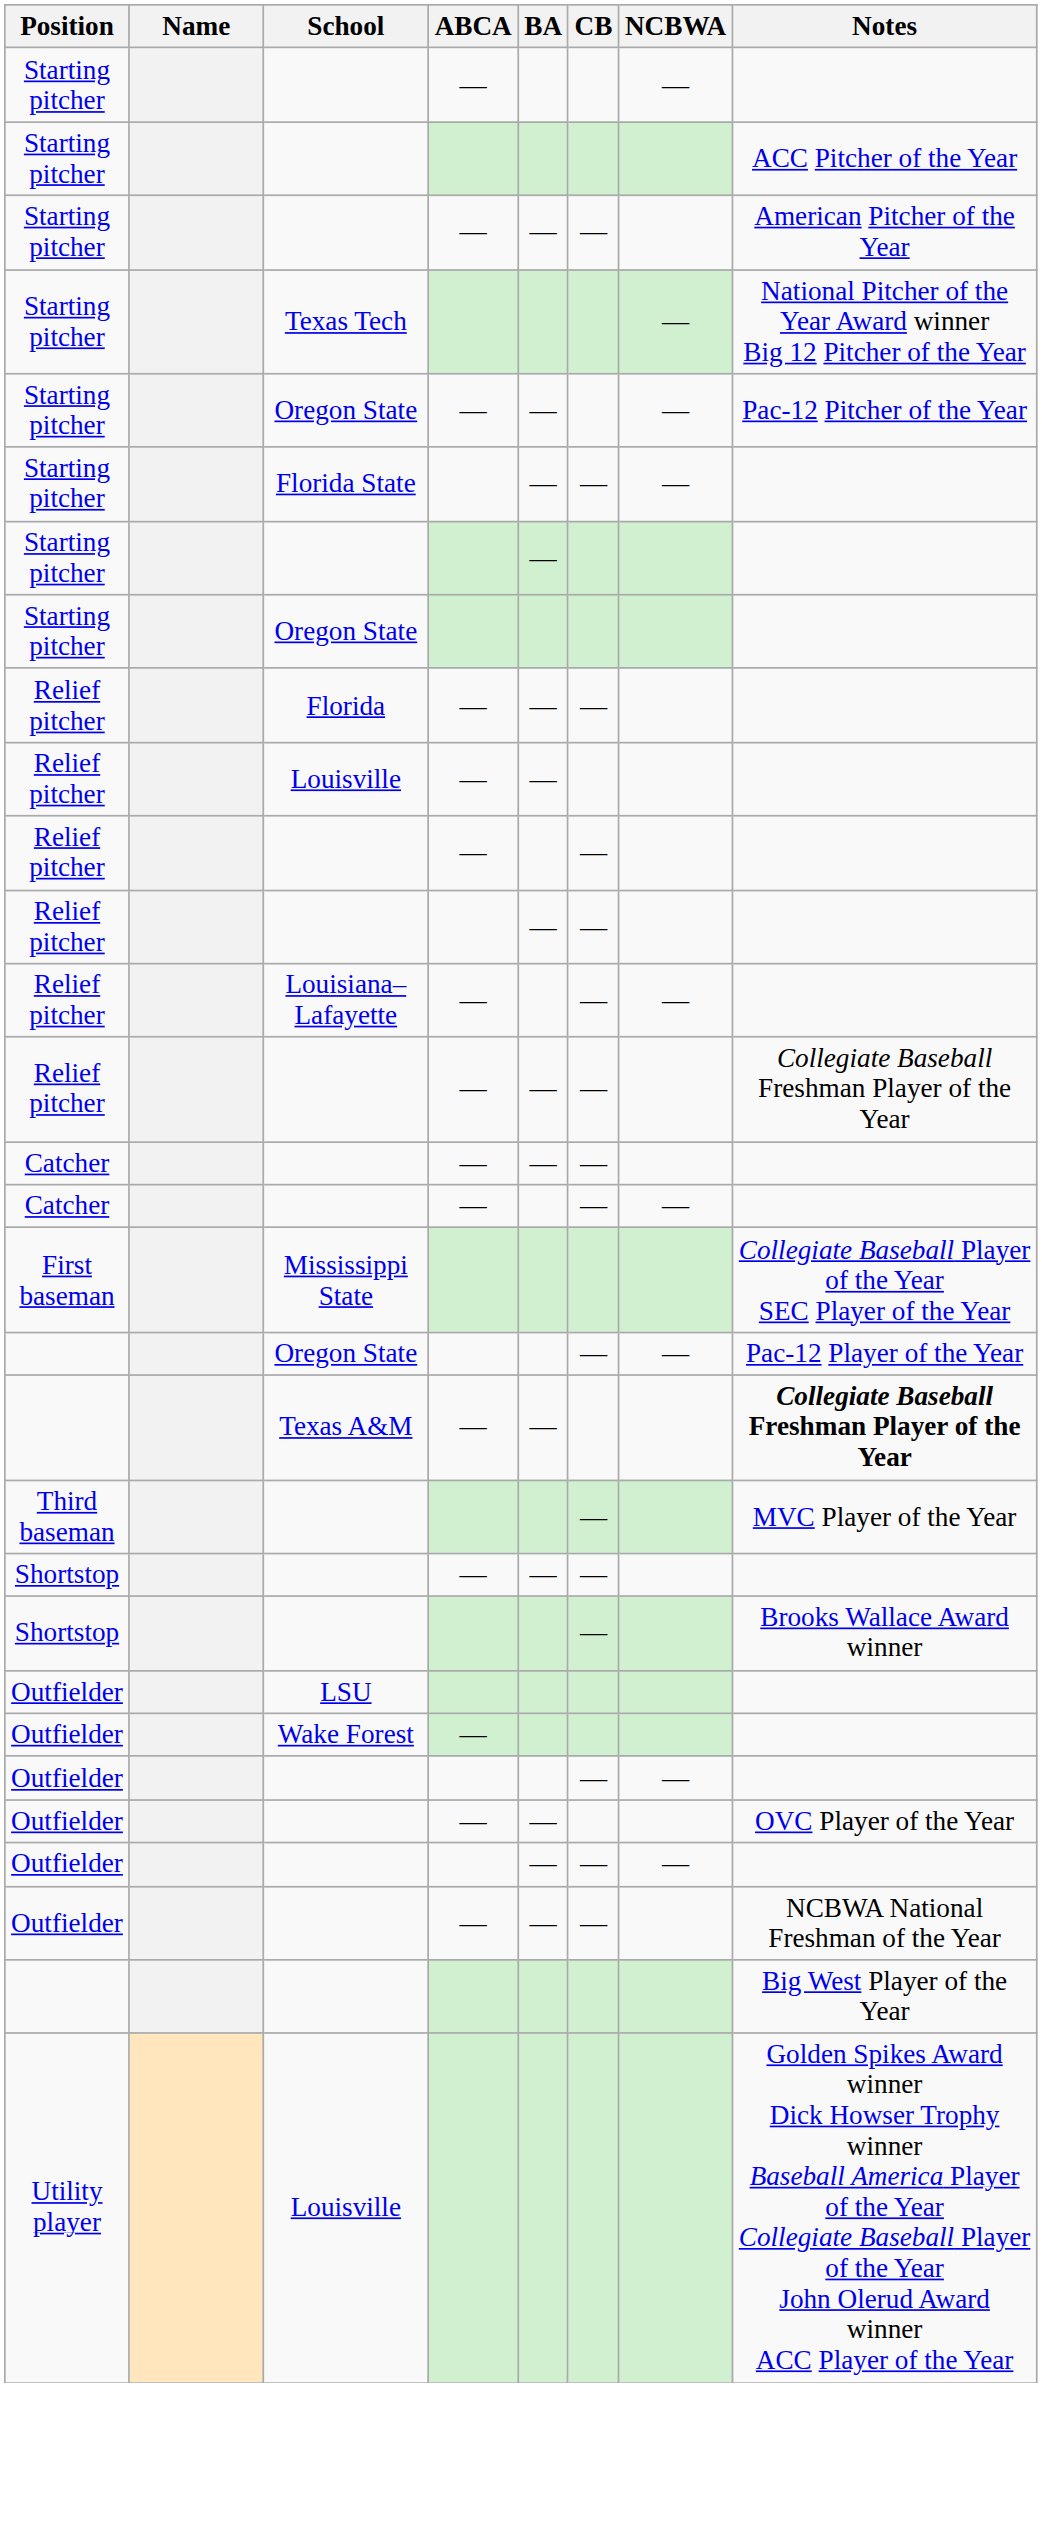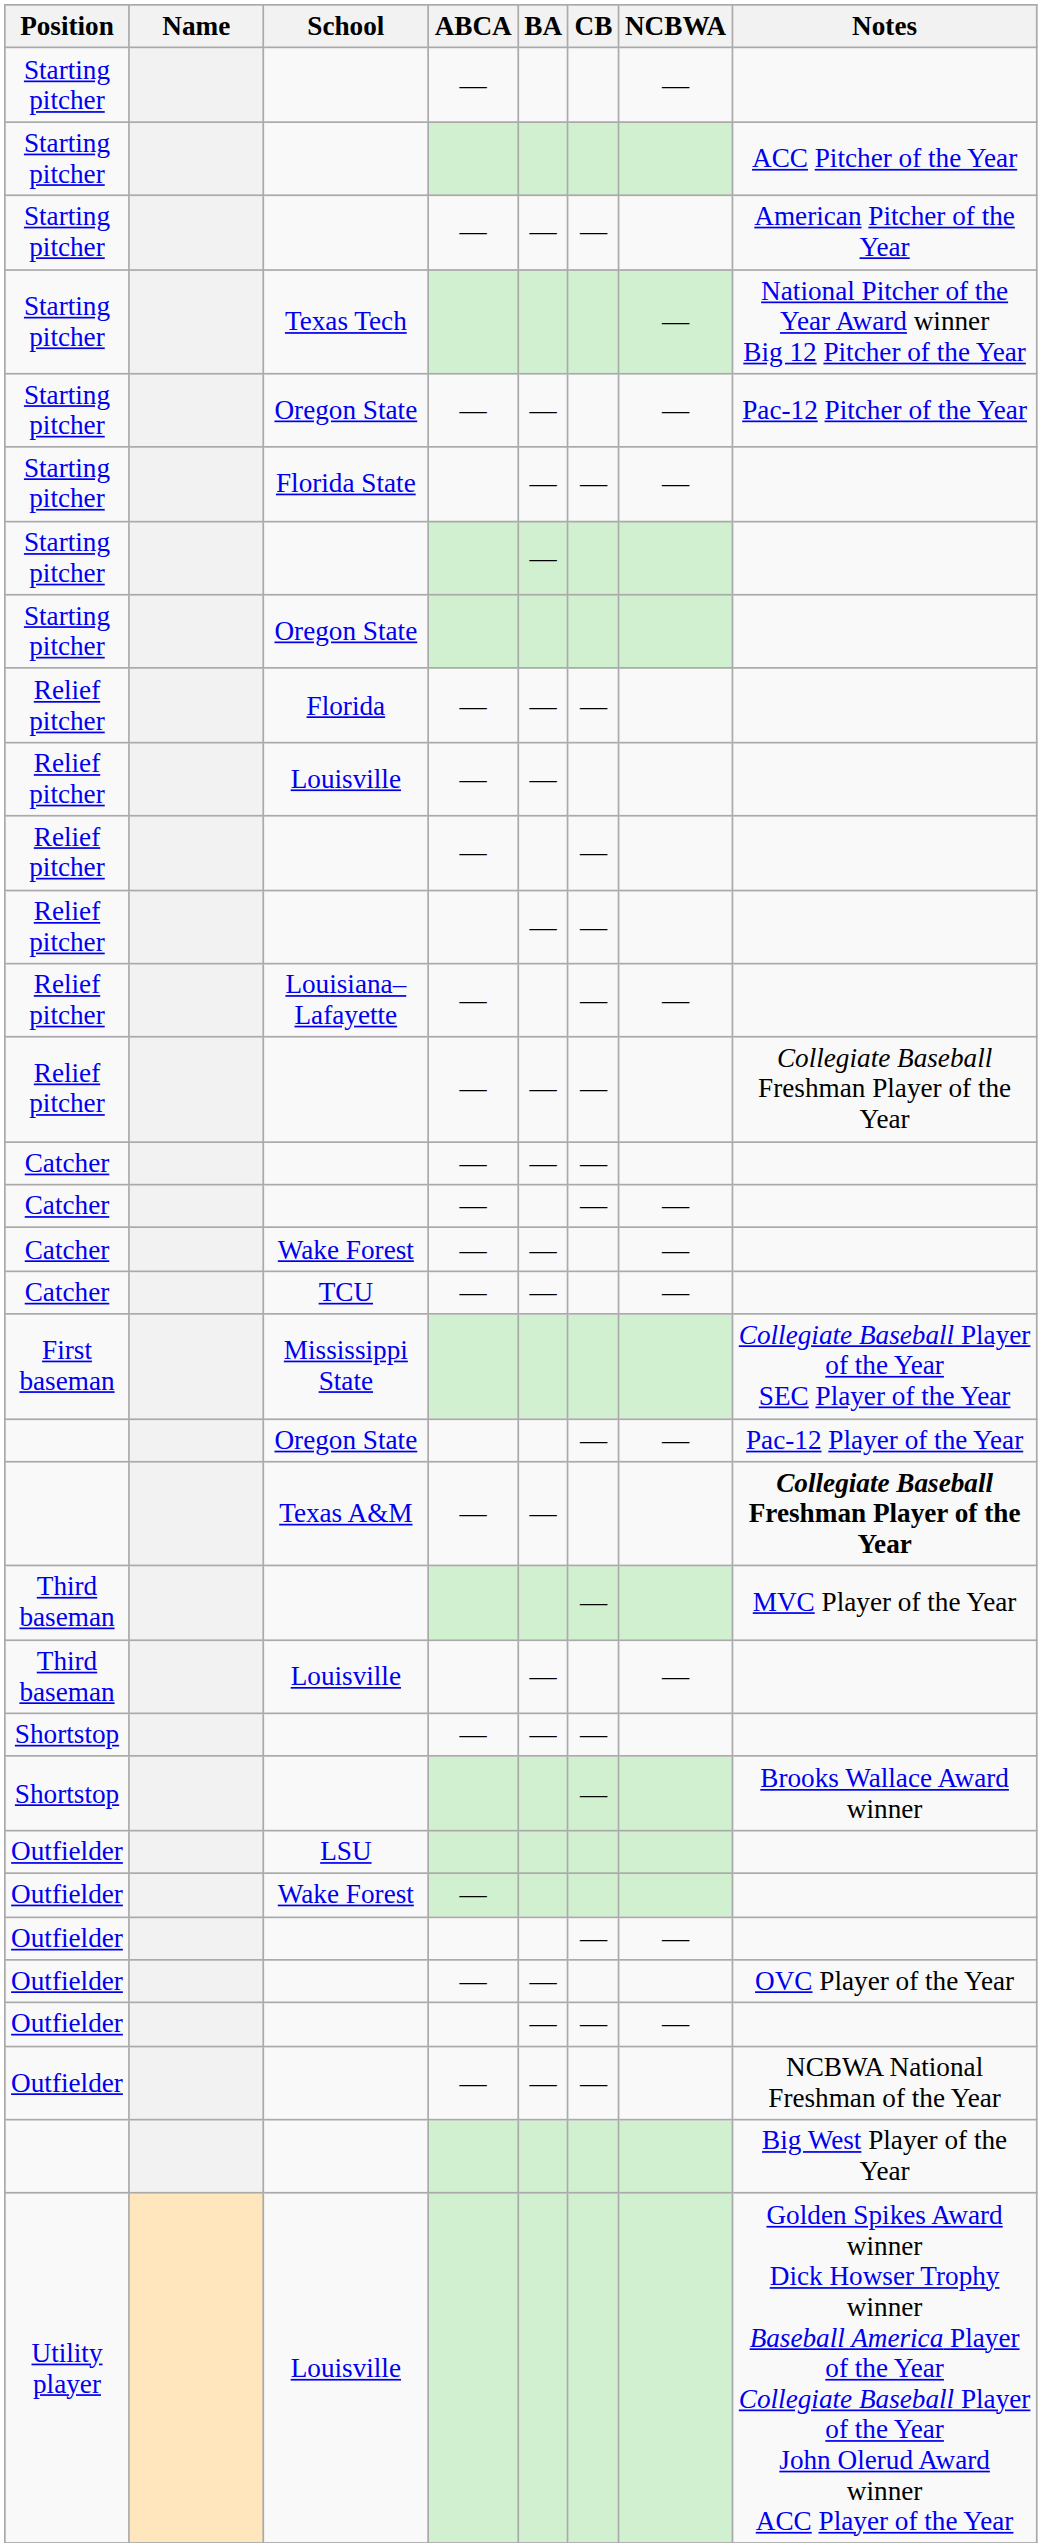 <table class="wikitable sortable plainrowheaders" style="text-align:center">
 <tr>
 <th scope="col" width=10%>Position</th>
 <th scope="col" width=13%>Name</th>
 <th scope="col" width=16%>School</th>
 <th scope="col">ABCA</th>
 <th scope="col">BA</th>
 <th scope="col">CB</th>
 <th scope="col">NCBWA</th>
 <th scope="col" class="unsortable">Notes</th>
 </tr>
 <tr>
 <td><a href='#'>Starting pitcher</a></td>
 <th scope="row" style="text-align:center"></th>
 <td></td>
 <td>—</td>
 <td></td>
 <td></td>
 <td>—</td>
 <td></td>
 </tr>
 <tr>
 <td><a href='#'>Starting pitcher</a></td>
 <th scope="row" style="text-align:center"></th>
 <td></td>
 <td style="background:#d0f0d0;"></td>
 <td style="background:#d0f0d0;"></td>
 <td style="background:#d0f0d0;"></td>
 <td style="background:#d0f0d0;"></td>
 <td><a href='#'>ACC</a> <a href='#'>Pitcher of the Year</a></td>
 </tr>
 <tr>
 <td><a href='#'>Starting pitcher</a></td>
 <th scope="row" style="text-align:center"></th>
 <td></td>
 <td>—</td>
 <td>—</td>
 <td>—</td>
 <td></td>
 <td><a href='#'>American</a> <a href='#'>Pitcher of the Year</a></td>
 </tr>
 <tr>
 <td><a href='#'>Starting pitcher</a></td>
 <th scope="row" style="text-align:center"></th>
 <td><a href='#'>Texas Tech</a></td>
 <td style="background:#d0f0d0;"></td>
 <td style="background:#d0f0d0;"></td>
 <td style="background:#d0f0d0;"></td>
 <td style="background:#d0f0d0;">—</td>
 <td><a href='#'>National Pitcher of the Year Award</a> winner <br> <a href='#'>Big 12</a> <a href='#'>Pitcher of the Year</a></td>
 </tr>
 <tr>
 <td><a href='#'>Starting pitcher</a></td>
 <th scope="row" style="text-align:center"></th>
 <td><a href='#'>Oregon State</a></td>
 <td>—</td>
 <td>—</td>
 <td></td>
 <td>—</td>
 <td><a href='#'>Pac-12</a> <a href='#'>Pitcher of the Year</a></td>
 </tr>
 <tr>
 <td><a href='#'>Starting pitcher</a></td>
 <th scope="row" style="text-align:center"></th>
 <td><a href='#'>Florida State</a></td>
 <td></td>
 <td>—</td>
 <td>—</td>
 <td>—</td>
 <td></td>
 </tr>
 <tr>
 <td><a href='#'>Starting pitcher</a></td>
 <th scope="row" style="text-align:center"></th>
 <td></td>
 <td style="background:#d0f0d0;"></td>
 <td style="background:#d0f0d0;">—</td>
 <td style="background:#d0f0d0;"></td>
 <td style="background:#d0f0d0;"></td>
 <td></td>
 </tr>
 <tr>
 <td><a href='#'>Starting pitcher</a></td>
 <th scope="row" style="text-align:center"></th>
 <td><a href='#'>Oregon State</a></td>
 <td style="background:#d0f0d0;"></td>
 <td style="background:#d0f0d0;"></td>
 <td style="background:#d0f0d0;"></td>
 <td style="background:#d0f0d0;"></td>
 <td></td>
 </tr>
 <tr>
 <td><a href='#'>Relief pitcher</a></td>
 <th scope="row" style="text-align:center"></th>
 <td><a href='#'>Florida</a></td>
 <td>—</td>
 <td>—</td>
 <td>—</td>
 <td></td>
 <td></td>
 </tr>
 <tr>
 <td><a href='#'>Relief pitcher</a></td>
 <th scope="row" style="text-align:center"></th>
 <td><a href='#'>Louisville</a></td>
 <td>—</td>
 <td>—</td>
 <td></td>
 <td></td>
 <td></td>
 </tr>
 <tr>
 <td><a href='#'>Relief pitcher</a></td>
 <th scope="row" style="text-align:center"></th>
 <td></td>
 <td>—</td>
 <td></td>
 <td>—</td>
 <td></td>
 <td></td>
 </tr>
 <tr>
 <td><a href='#'>Relief pitcher</a></td>
 <th scope="row" style="text-align:center"></th>
 <td></td>
 <td></td>
 <td>—</td>
 <td>—</td>
 <td></td>
 <td></td>
 </tr>
 <tr>
 <td><a href='#'>Relief pitcher</a></td>
 <th scope="row" style="text-align:center"></th>
 <td><a href='#'>Louisiana–Lafayette</a></td>
 <td>—</td>
 <td></td>
 <td>—</td>
 <td>—</td>
 <td></td>
 </tr>
 <tr>
 <td><a href='#'>Relief pitcher</a></td>
 <th scope="row" style="text-align:center"></th>
 <td></td>
 <td>—</td>
 <td>—</td>
 <td>—</td>
 <td></td>
 <td><em>Collegiate Baseball</em> Freshman Player of the Year</td>
 </tr>
 <tr>
 <td><a href='#'>Catcher</a></td>
 <th scope="row" style="text-align:center"></th>
 <td></td>
 <td>—</td>
 <td>—</td>
 <td>—</td>
 <td></td>
 <td></td>
 </tr>
 <tr>
 <td><a href='#'>Catcher</a></td>
 <th scope="row" style="text-align:center"></th>
 <td></td>
 <td>—</td>
 <td></td>
 <td>—</td>
 <td>—</td>
 <td></td>
 </tr>
 <tr>
+<td><a href='#'>Catcher</a></td>
+<th scope="row" style="text-align:center"></th>
+<td><a href='#'>Wake Forest</a></td>
+<td>—</td>
+<td>—</td>
+<td></td>
+<td>—</td>
+<td></td>
+</tr>
+<tr>
+<td><a href='#'>Catcher</a></td>
+<th scope="row" style="text-align:center"></th>
+<td><a href='#'>TCU</a></td>
+<td>—</td>
+<td>—</td>
+<td></td>
+<td>—</td>
+<td></td>
+</tr>
+<tr>
 <td><a href='#'>First baseman</a></td>
 <th scope="row" style="text-align:center"></th>
 <td><a href='#'>Mississippi State</a></td>
 <td style="background:#d0f0d0;"></td>
 <td style="background:#d0f0d0;"></td>
 <td style="background:#d0f0d0;"></td>
 <td style="background:#d0f0d0;"></td>
 <td><a href='#'><em>Collegiate Baseball</em> Player of the Year</a> <br> <a href='#'>SEC</a> <a href='#'>Player of the Year</a></td>
 </tr>
 <tr>
 <td></td>
 <th scope="row" style="text-align:center"></th>
 <td><a href='#'>Oregon State</a></td>
 <td></td>
 <td></td>
 <td>—</td>
 <td>—</td>
 <td><a href='#'>Pac-12</a> <a href='#'>Player of the Year</a></td>
 </tr>
 <tr>
 <td></td>
 <th scope="row" style="text-align:center"></th>
 <td><a href='#'>Texas A&M</a></td>
 <td>—</td>
 <td>—</td>
 <td></td>
 <td></td>
 <td><strong><em>Collegiate Baseball</em> Freshman Player of the Year</strong></td>
 </tr>
 <tr>
 <td><a href='#'>Third baseman</a></td>
 <th scope="row" style="text-align:center"></th>
 <td></td>
 <td style="background:#d0f0d0;"></td>
 <td style="background:#d0f0d0;"></td>
 <td style="background:#d0f0d0;">—</td>
 <td style="background:#d0f0d0;"></td>
 <td><a href='#'>MVC</a> Player of the Year</td>
+</tr>
+<tr>
+<td><a href='#'>Third baseman</a></td>
+<th scope="row" style="text-align:center"></th>
+<td><a href='#'>Louisville</a></td>
+<td></td>
+<td>—</td>
+<td></td>
+<td>—</td>
+<td></td>
 </tr>
 <tr>
 <td><a href='#'>Shortstop</a></td>
 <th scope="row" style="text-align:center"></th>
 <td></td>
 <td>—</td>
 <td>—</td>
 <td>—</td>
 <td></td>
 <td></td>
 </tr>
 <tr>
 <td><a href='#'>Shortstop</a></td>
 <th scope="row" style="text-align:center"></th>
 <td></td>
 <td style="background:#d0f0d0;"></td>
 <td style="background:#d0f0d0;"></td>
 <td style="background:#d0f0d0;">—</td>
 <td style="background:#d0f0d0;"></td>
 <td><a href='#'>Brooks Wallace Award</a> winner</td>
 </tr>
 <tr>
 <td><a href='#'>Outfielder</a></td>
 <th scope="row" style="text-align:center"></th>
 <td><a href='#'>LSU</a></td>
 <td style="background:#d0f0d0;"></td>
 <td style="background:#d0f0d0;"></td>
 <td style="background:#d0f0d0;"></td>
 <td style="background:#d0f0d0;"></td>
 <td></td>
 </tr>
 <tr>
 <td><a href='#'>Outfielder</a></td>
 <th scope="row" style="text-align:center"></th>
 <td><a href='#'>Wake Forest</a></td>
 <td style="background:#d0f0d0;">—</td>
 <td style="background:#d0f0d0;"></td>
 <td style="background:#d0f0d0;"></td>
 <td style="background:#d0f0d0;"></td>
 <td></td>
 </tr>
 <tr>
 <td><a href='#'>Outfielder</a></td>
 <th scope="row" style="text-align:center"></th>
 <td></td>
 <td></td>
 <td></td>
 <td>—</td>
 <td>—</td>
 <td></td>
 </tr>
 <tr>
 <td><a href='#'>Outfielder</a></td>
 <th scope="row" style="text-align:center"></th>
 <td></td>
 <td>—</td>
 <td>—</td>
 <td></td>
 <td></td>
 <td><a href='#'>OVC</a> Player of the Year</td>
 </tr>
 <tr>
 <td><a href='#'>Outfielder</a></td>
 <th scope="row" style="text-align:center"></th>
 <td></td>
 <td></td>
 <td>—</td>
 <td>—</td>
 <td>—</td>
 <td></td>
 </tr>
 <tr>
 <td><a href='#'>Outfielder</a></td>
 <th scope="row" style="text-align:center"></th>
 <td></td>
 <td>—</td>
 <td>—</td>
 <td>—</td>
 <td></td>
 <td>NCBWA National Freshman of the Year</td>
 </tr>
 <tr>
 <td></td>
 <th scope="row" style="text-align:center"></th>
 <td></td>
 <td style="background:#d0f0d0;"></td>
 <td style="background:#d0f0d0;"></td>
 <td style="background:#d0f0d0;"></td>
 <td style="background:#d0f0d0;"></td>
 <td><a href='#'>Big West</a> Player of the Year</td>
 </tr>
 <tr>
 <td><a href='#'>Utility player</a></td>
 <th scope="row" style="text-align:center; background:#ffe6bd;"></th>
 <td><a href='#'>Louisville</a></td>
 <td style="background:#d0f0d0;"></td>
 <td style="background:#d0f0d0;"></td>
 <td style="background:#d0f0d0;"></td>
 <td style="background:#d0f0d0;"></td>
 <td><a href='#'>Golden Spikes Award</a> winner <br><a href='#'>Dick Howser Trophy</a> winner <br> <a href='#'><em>Baseball America</em> Player of the Year</a> <br> <a href='#'><em>Collegiate Baseball</em> Player of the Year</a> <br> <a href='#'>John Olerud Award</a> winner <br> <a href='#'>ACC</a> <a href='#'>Player of the Year</a></td>
 </tr>
 </table>
